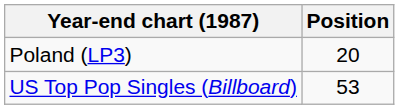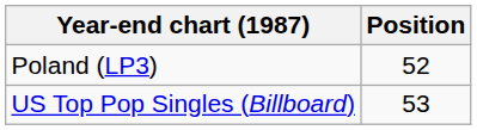 <table class="wikitable">
 <tr>
 <th>Year-end chart (1987)</th>
 <th>Position</th>
 </tr>
 <tr>
 <td>Poland (<a href='#'>LP3</a>)</td>
-<td align="center">20</td>
+<td align="center">52</td>
 </tr>
 <tr>
 <td><a href='#'>US Top Pop Singles (<em>Billboard</em>)</a></td>
 <td style="text-align:center;">53</td>
 </tr>
 </table>
